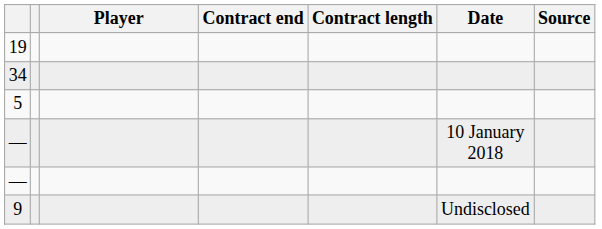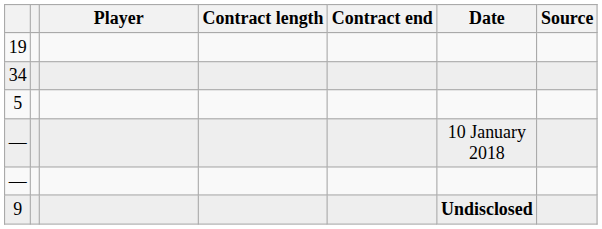 <table class="wikitable plainrowheaders sortable" style="text-align:center;">
 <tr>
 <th></th>
 <th></th>
 <th scope="col" style="width:135px;">Player</th>
+<th>Contract length</th>
 <th>Contract end</th>
-<th>Contract length</th>
 <th scope="col" style="width:75px;">Date</th>
 <th>Source</th>
 </tr>
 <tr>
 <td>19</td>
 <td></td>
 <td align=left></td>
 <td></td>
 <td></td>
 <td></td>
 <td></td>
 </tr>
 <tr style="background:#EEEEEE">
 <td>34</td>
 <td></td>
 <td align=left></td>
 <td></td>
 <td></td>
 <td></td>
 <td></td>
 </tr>
 <tr>
 <td>5</td>
 <td></td>
 <td align=left></td>
 <td></td>
 <td></td>
 <td></td>
 <td></td>
 </tr>
 <tr style="background:#EEEEEE">
 <td>—</td>
 <td></td>
 <td align=left></td>
 <td></td>
 <td></td>
 <td>10 January 2018</td>
 <td></td>
 </tr>
 <tr>
 <td>—</td>
 <td></td>
 <td align=left></td>
 <td></td>
 <td></td>
 <td></td>
 <td></td>
 </tr>
 <tr style="background:#EEEEEE">
 <td>9</td>
 <td></td>
 <td align=left></td>
 <td></td>
 <td></td>
-<td>Undisclosed</td>
+<td><strong>Undisclosed</strong></td>
 <td></td>
 </tr>
 </table>
